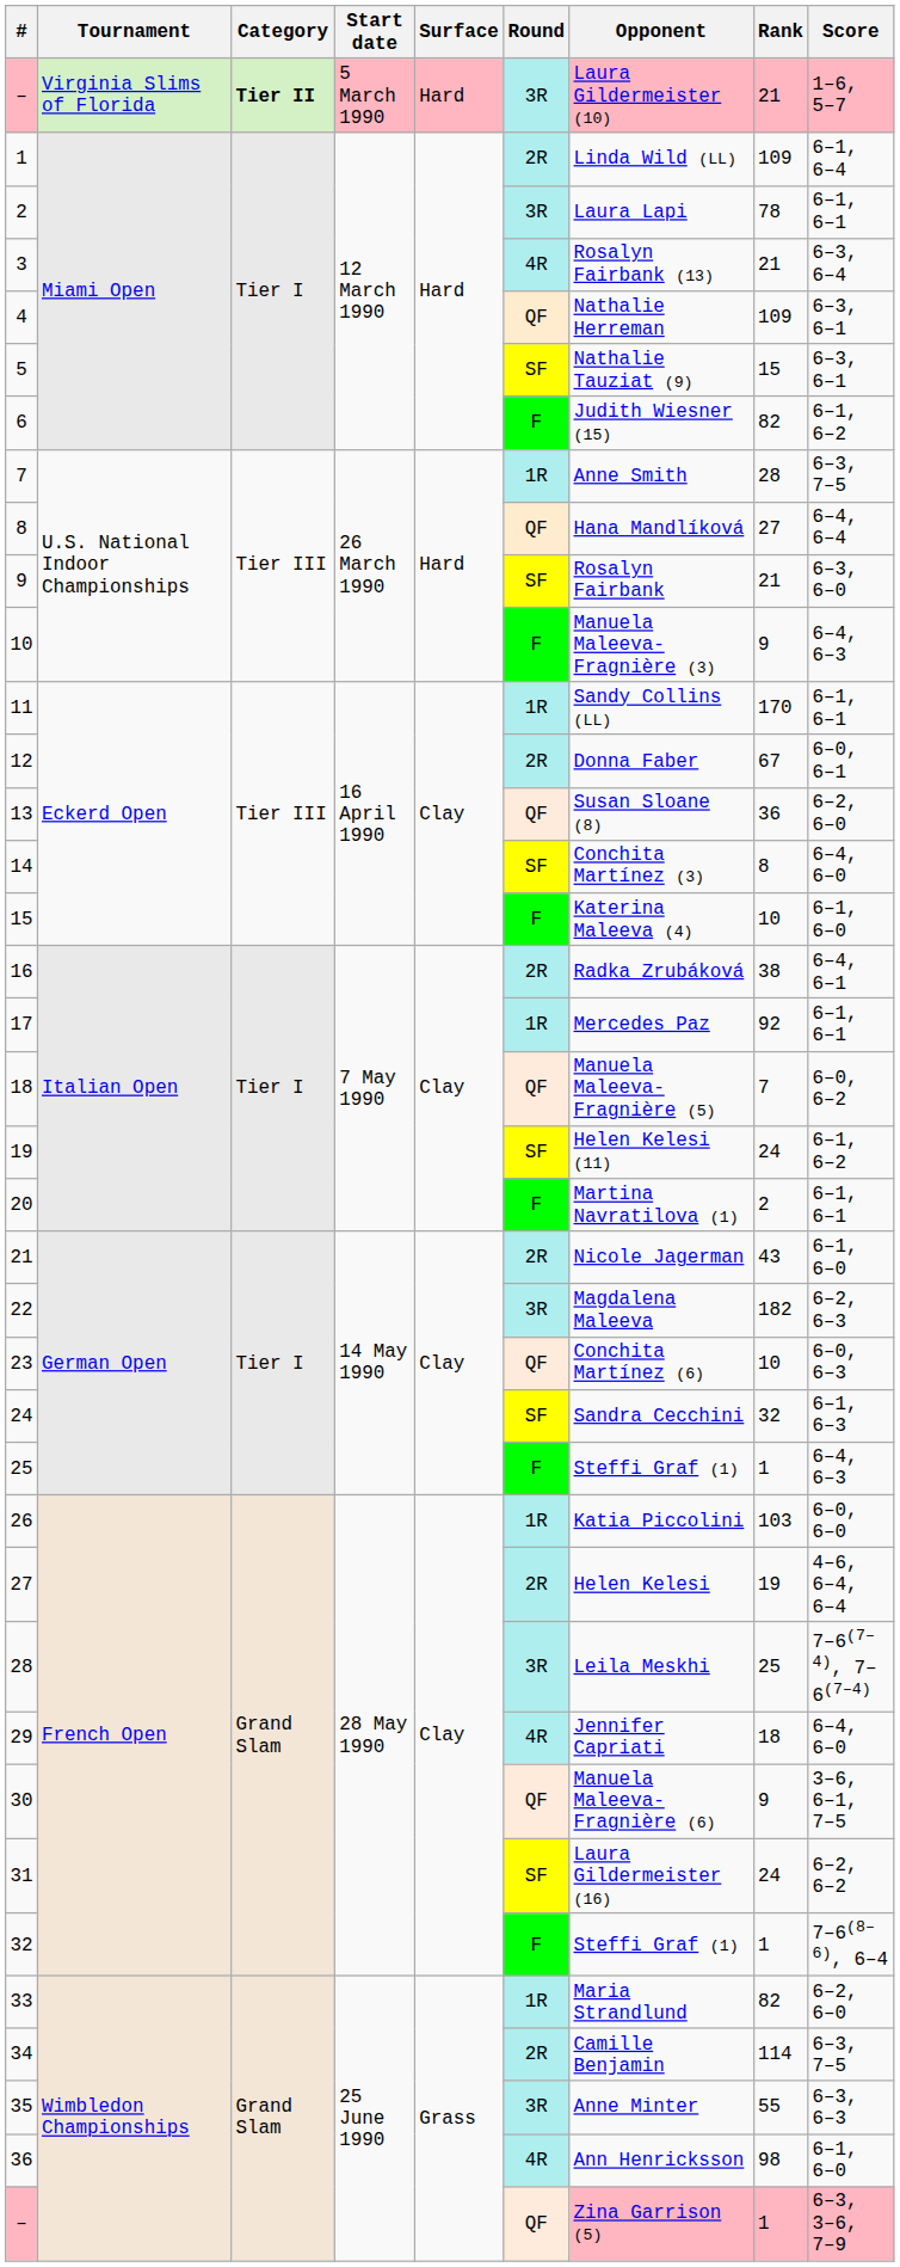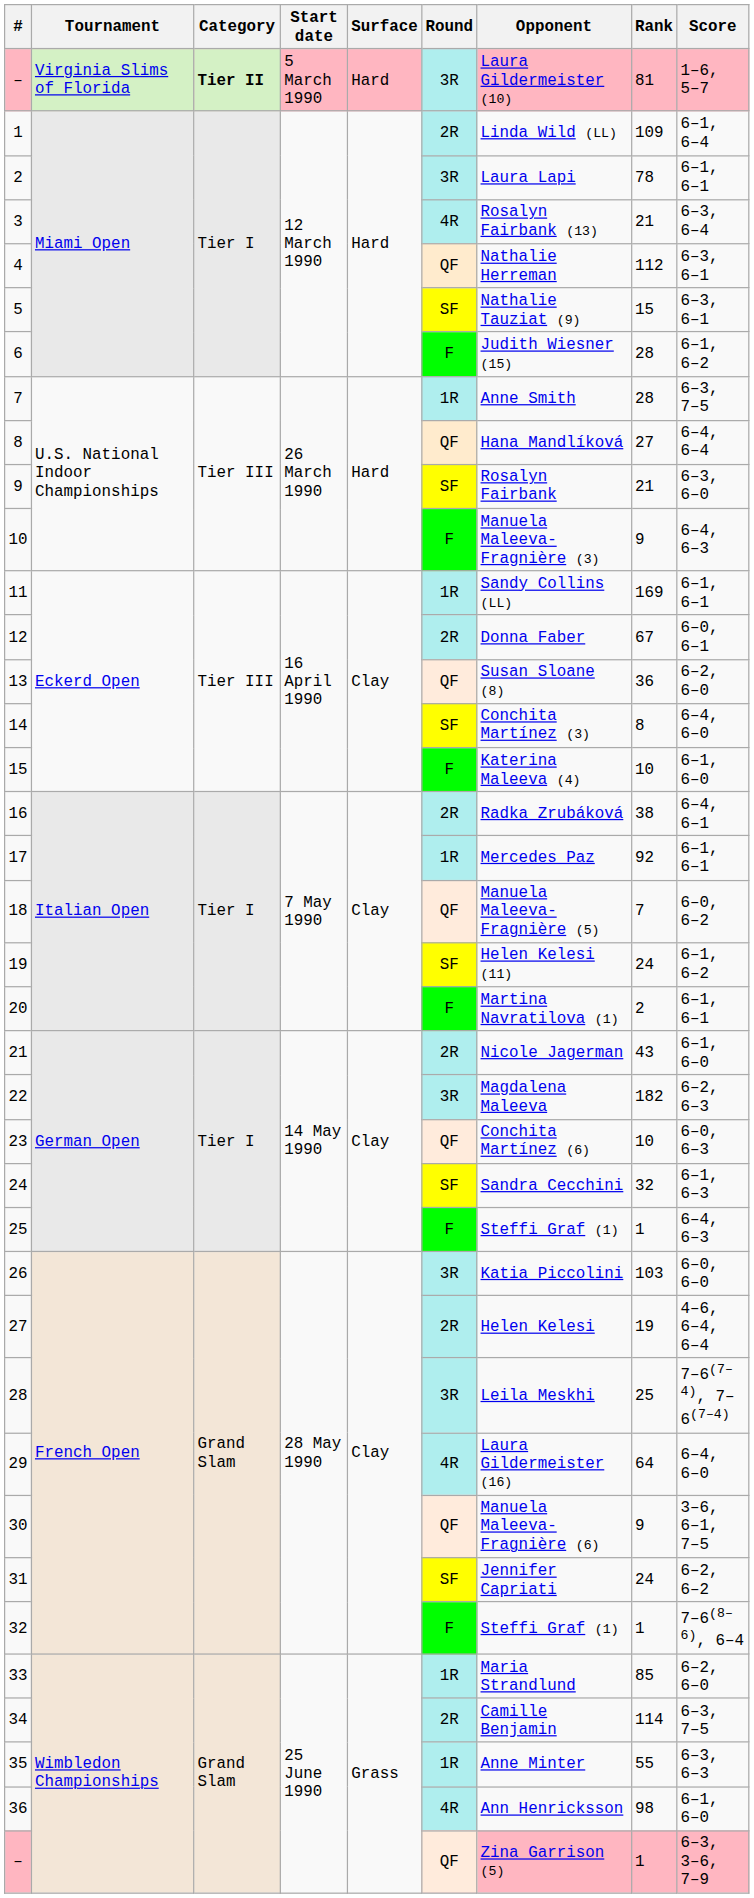 <table class="wikitable sortable">
 <tr>
 <th scope="col">#</th>
 <th scope="col">Tournament</th>
 <th scope="col">Category</th>
 <th scope="col">Start date</th>
 <th scope="col">Surface</th>
 <th scope="col">Round</th>
 <th scope="col">Opponent</th>
 <th scope="col">Rank</th>
 <th scope="col" class="unsortable">Score</th>
 </tr>
 <tr style="background:lightpink">
 <td style="text-align:center">–</td>
 <td style="background:#d4f1c5;"><a href='#'>Virginia Slims of Florida</a></td>
 <td style="background:#d4f1c5;"><strong>Tier II</strong></td>
 <td>5 March 1990</td>
 <td>Hard</td>
 <td style="text-align:center; background:#afeeee;">3R</td>
 <td> <a href='#'>Laura Gildermeister</a> <small>(10)</small></td>
-<td style="text-align:left">21</td>
+<td style="text-align:left">81</td>
 <td>1–6, 5–7</td>
 </tr>
 <tr>
 <td style="text-align:center">1</td>
 <td style="background:#e9e9e9;" rowspan="6"><a href='#'>Miami Open</a></td>
 <td style="background:#e9e9e9;" rowspan="6">Tier I</td>
 <td rowspan="6">12 March 1990</td>
 <td rowspan="6">Hard</td>
 <td style="text-align:center; background:#afeeee;">2R</td>
 <td> <a href='#'>Linda Wild</a> <small>(LL)</small></td>
 <td style="text-align:left">109</td>
 <td>6–1, 6–4</td>
 </tr>
 <tr>
 <td style="text-align:center">2</td>
 <td style="text-align:center; background:#afeeee;">3R</td>
 <td> <a href='#'>Laura Lapi</a></td>
 <td style="text-align:left">78</td>
 <td>6–1, 6–1</td>
 </tr>
 <tr>
 <td style="text-align:center">3</td>
 <td style="text-align:center; background:#afeeee;">4R</td>
 <td> <a href='#'>Rosalyn Fairbank</a> <small>(13)</small></td>
 <td style="text-align:left">21</td>
 <td>6–3, 6–4</td>
 </tr>
 <tr>
 <td style="text-align:center">4</td>
 <td style="text-align:center; background:#ffebcd;">QF</td>
 <td> <a href='#'>Nathalie Herreman</a></td>
-<td style="text-align:left">109</td>
+<td style="text-align:left">112</td>
 <td>6–3, 6–1</td>
 </tr>
 <tr>
 <td style="text-align:center">5</td>
 <td style="text-align:center; background:yellow;">SF</td>
 <td> <a href='#'>Nathalie Tauziat</a> <small>(9)</small></td>
 <td style="text-align:left">15</td>
 <td>6–3, 6–1</td>
 </tr>
 <tr>
 <td style="text-align:center">6</td>
 <td style="text-align:center; background:lime;">F</td>
 <td> <a href='#'>Judith Wiesner</a> <small>(15)</small></td>
-<td style="text-align:left">82</td>
+<td style="text-align:left">28</td>
 <td>6–1, 6–2</td>
 </tr>
 <tr>
 <td style="text-align:center">7</td>
 <td rowspan="4">U.S. National Indoor Championships</td>
 <td rowspan="4">Tier III</td>
 <td rowspan="4">26 March 1990</td>
 <td rowspan="4">Hard</td>
 <td style="text-align:center; background:#afeeee;">1R</td>
 <td> <a href='#'>Anne Smith</a></td>
 <td style="text-align:left">28</td>
 <td>6–3, 7–5</td>
 </tr>
 <tr>
 <td style="text-align:center">8</td>
 <td style="text-align:center; background:#ffebcd;">QF</td>
 <td> <a href='#'>Hana Mandlíková</a></td>
 <td style="text-align:left">27</td>
 <td>6–4, 6–4</td>
 </tr>
 <tr>
 <td style="text-align:center">9</td>
 <td style="text-align:center; background:yellow;">SF</td>
 <td> <a href='#'>Rosalyn Fairbank</a></td>
 <td style="text-align:left">21</td>
 <td>6–3, 6–0</td>
 </tr>
 <tr>
 <td style="text-align:center">10</td>
 <td style="text-align:center; background:lime;">F</td>
 <td> <a href='#'>Manuela Maleeva-Fragnière</a> <small>(3)</small></td>
 <td style="text-align:left">9</td>
 <td>6–4, 6–3</td>
 </tr>
 <tr>
 <td style="text-align:center">11</td>
 <td rowspan="5"><a href='#'>Eckerd Open</a></td>
 <td rowspan="5">Tier III</td>
 <td rowspan="5">16 April 1990</td>
 <td rowspan="5">Clay</td>
 <td style="text-align:center; background:#afeeee;">1R</td>
 <td> <a href='#'>Sandy Collins</a> <small>(LL)</small></td>
-<td style="text-align:left">170</td>
+<td style="text-align:left">169</td>
 <td>6–1, 6–1</td>
 </tr>
 <tr>
 <td style="text-align:center">12</td>
 <td style="text-align:center; background:#afeeee;">2R</td>
 <td> <a href='#'>Donna Faber</a></td>
 <td style="text-align:left">67</td>
 <td>6–0, 6–1</td>
 </tr>
 <tr>
 <td style="text-align:center">13</td>
 <td style="text-align:center; background:#ffebdc;">QF</td>
 <td> <a href='#'>Susan Sloane</a> <small>(8)</small></td>
 <td style="text-align:left">36</td>
 <td>6–2, 6–0</td>
 </tr>
 <tr>
 <td style="text-align:center">14</td>
 <td style="text-align:center; background:yellow;">SF</td>
 <td> <a href='#'>Conchita Martínez</a> <small>(3)</small></td>
 <td style="text-align:left">8</td>
 <td>6–4, 6–0</td>
 </tr>
 <tr>
 <td style="text-align:center">15</td>
 <td style="text-align:center; background:lime;">F</td>
 <td> <a href='#'>Katerina Maleeva</a> <small>(4)</small></td>
 <td style="text-align:left">10</td>
 <td>6–1, 6–0</td>
 </tr>
 <tr>
 <td style="text-align:center">16</td>
 <td style="background:#e9e9e9;" rowspan="5"><a href='#'>Italian Open</a></td>
 <td style="background:#e9e9e9;" rowspan="5">Tier I</td>
 <td rowspan="5">7 May 1990</td>
 <td rowspan="5">Clay</td>
 <td style="text-align:center; background:#afeeee;">2R</td>
 <td> <a href='#'>Radka Zrubáková</a></td>
 <td style="text-align:left">38</td>
 <td>6–4, 6–1</td>
 </tr>
 <tr>
 <td style="text-align:center">17</td>
 <td style="text-align:center; background:#afeeee;">1R</td>
 <td> <a href='#'>Mercedes Paz</a></td>
 <td style="text-align:left">92</td>
 <td>6–1, 6–1</td>
 </tr>
 <tr>
 <td style="text-align:center">18</td>
 <td style="text-align:center; background:#ffebdc;">QF</td>
 <td> <a href='#'>Manuela Maleeva-Fragnière</a> <small>(5)</small></td>
 <td style="text-align:left">7</td>
 <td>6–0, 6–2</td>
 </tr>
 <tr>
 <td style="text-align:center">19</td>
 <td style="text-align:center; background:yellow;">SF</td>
 <td> <a href='#'>Helen Kelesi</a> <small>(11)</small></td>
 <td style="text-align:left">24</td>
 <td>6–1, 6–2</td>
 </tr>
 <tr>
 <td style="text-align:center">20</td>
 <td style="text-align:center; background:lime;">F</td>
 <td> <a href='#'>Martina Navratilova</a> <small>(1)</small></td>
 <td style="text-align:left">2</td>
 <td>6–1, 6–1</td>
 </tr>
 <tr>
 <td style="text-align:center">21</td>
 <td style="background:#e9e9e9;" rowspan="5"><a href='#'>German Open</a></td>
 <td style="background:#e9e9e9;" rowspan="5">Tier I</td>
 <td rowspan="5">14 May 1990</td>
 <td rowspan="5">Clay</td>
 <td style="text-align:center; background:#afeeee;">2R</td>
 <td> <a href='#'>Nicole Jagerman</a></td>
 <td style="text-align:left">43</td>
 <td>6–1, 6–0</td>
 </tr>
 <tr>
 <td style="text-align:center">22</td>
 <td style="text-align:center; background:#afeeee;">3R</td>
 <td> <a href='#'>Magdalena Maleeva</a></td>
 <td style="text-align:left">182</td>
 <td>6–2, 6–3</td>
 </tr>
 <tr>
 <td style="text-align:center">23</td>
 <td style="text-align:center; background:#ffebdc;">QF</td>
 <td> <a href='#'>Conchita Martínez</a> <small>(6)</small></td>
 <td style="text-align:left">10</td>
 <td>6–0, 6–3</td>
 </tr>
 <tr>
 <td style="text-align:center">24</td>
 <td style="text-align:center; background:yellow;">SF</td>
 <td> <a href='#'>Sandra Cecchini</a></td>
 <td style="text-align:left">32</td>
 <td>6–1, 6–3</td>
 </tr>
 <tr>
 <td style="text-align:center">25</td>
 <td style="text-align:center; background:lime;">F</td>
 <td> <a href='#'>Steffi Graf</a> <small>(1)</small></td>
 <td style="text-align:left">1</td>
 <td>6–4, 6–3</td>
 </tr>
 <tr>
 <td style="text-align:center">26</td>
 <td style="background:#f3e6d7;" rowspan="7"><a href='#'>French Open</a></td>
 <td style="background:#f3e6d7;" rowspan="7">Grand Slam</td>
 <td rowspan="7">28 May 1990</td>
 <td rowspan="7">Clay</td>
-<td style="text-align:center; background:#afeeee;">1R</td>
+<td style="text-align:center; background:#afeeee;">3R</td>
 <td> <a href='#'>Katia Piccolini</a></td>
 <td style="text-align:left">103</td>
 <td>6–0, 6–0</td>
 </tr>
 <tr>
 <td style="text-align:center">27</td>
 <td style="text-align:center; background:#afeeee;">2R</td>
 <td> <a href='#'>Helen Kelesi</a></td>
 <td style="text-align:left">19</td>
 <td>4–6, 6–4, 6–4</td>
 </tr>
 <tr>
 <td style="text-align:center">28</td>
 <td style="text-align:center; background:#afeeee;">3R</td>
 <td> <a href='#'>Leila Meskhi</a></td>
 <td style="text-align:left">25</td>
 <td>7–6<sup>(7–4)</sup>, 7–6<sup>(7–4)</sup></td>
 </tr>
 <tr>
 <td style="text-align:center">29</td>
 <td style="text-align:center; background:#afeeee;">4R</td>
-<td> <a href='#'>Jennifer Capriati</a></td>
-<td style="text-align:left">18</td>
+<td> <a href='#'>Laura Gildermeister</a> <small>(16)</small></td>
+<td style="text-align:left">64</td>
 <td>6–4, 6–0</td>
 </tr>
 <tr>
 <td style="text-align:center">30</td>
 <td style="text-align:center; background:#ffebdc;">QF</td>
 <td> <a href='#'>Manuela Maleeva-Fragnière</a> <small>(6)</small></td>
 <td style="text-align:left">9</td>
 <td>3–6, 6–1, 7–5</td>
 </tr>
 <tr>
 <td style="text-align:center">31</td>
 <td style="text-align:center; background:yellow;">SF</td>
-<td> <a href='#'>Laura Gildermeister</a> <small>(16)</small></td>
+<td> <a href='#'>Jennifer Capriati</a></td>
 <td style="text-align:left">24</td>
 <td>6–2, 6–2</td>
 </tr>
 <tr>
 <td style="text-align:center">32</td>
 <td style="text-align:center; background:lime;">F</td>
 <td> <a href='#'>Steffi Graf</a> <small>(1)</small></td>
 <td style="text-align:left">1</td>
 <td>7–6<sup>(8–6)</sup>, 6–4</td>
 </tr>
 <tr>
 <td style="text-align:center">33</td>
 <td style="background:#f3e6d7;" rowspan="5"><a href='#'>Wimbledon Championships</a></td>
 <td style="background:#f3e6d7;" rowspan="5">Grand Slam</td>
 <td rowspan="5">25 June 1990</td>
 <td rowspan="5">Grass</td>
 <td style="text-align:center; background:#afeeee;">1R</td>
 <td> <a href='#'>Maria Strandlund</a></td>
-<td style="text-align:left">82</td>
+<td style="text-align:left">85</td>
 <td>6–2, 6–0</td>
 </tr>
 <tr>
 <td style="text-align:center">34</td>
 <td style="text-align:center; background:#afeeee;">2R</td>
 <td> <a href='#'>Camille Benjamin</a></td>
 <td style="text-align:left">114</td>
 <td>6–3, 7–5</td>
 </tr>
 <tr>
 <td style="text-align:center">35</td>
-<td style="text-align:center; background:#afeeee;">3R</td>
+<td style="text-align:center; background:#afeeee;">1R</td>
 <td> <a href='#'>Anne Minter</a></td>
 <td style="text-align:left">55</td>
 <td>6–3, 6–3</td>
 </tr>
 <tr>
 <td style="text-align:center">36</td>
 <td style="text-align:center; background:#afeeee;">4R</td>
 <td> <a href='#'>Ann Henricksson</a></td>
 <td style="text-align:left">98</td>
 <td>6–1, 6–0</td>
 </tr>
 <tr bgcolor=lightpink>
 <td style="text-align:center">–</td>
 <td style="text-align:center; background:#ffebdc;">QF</td>
 <td> <a href='#'>Zina Garrison</a> <small>(5)</small></td>
 <td style="text-align:left">1</td>
 <td>6–3, 3–6, 7–9</td>
 </tr>
 </table>
